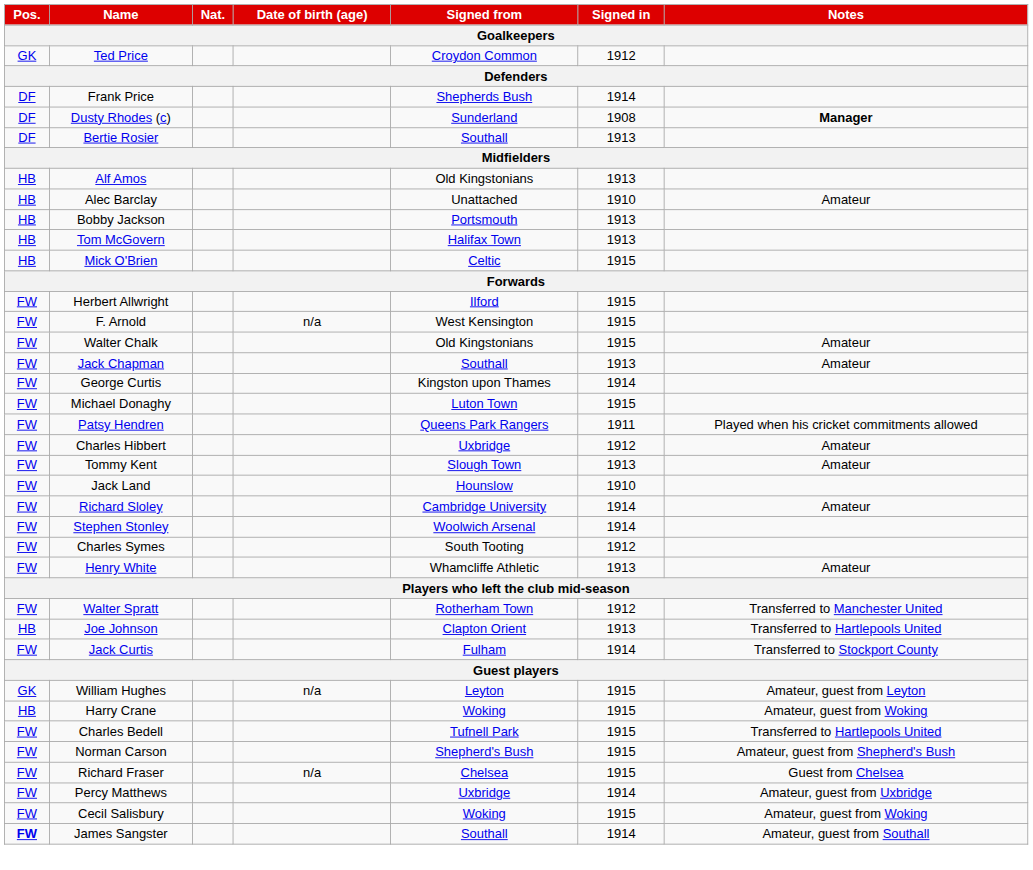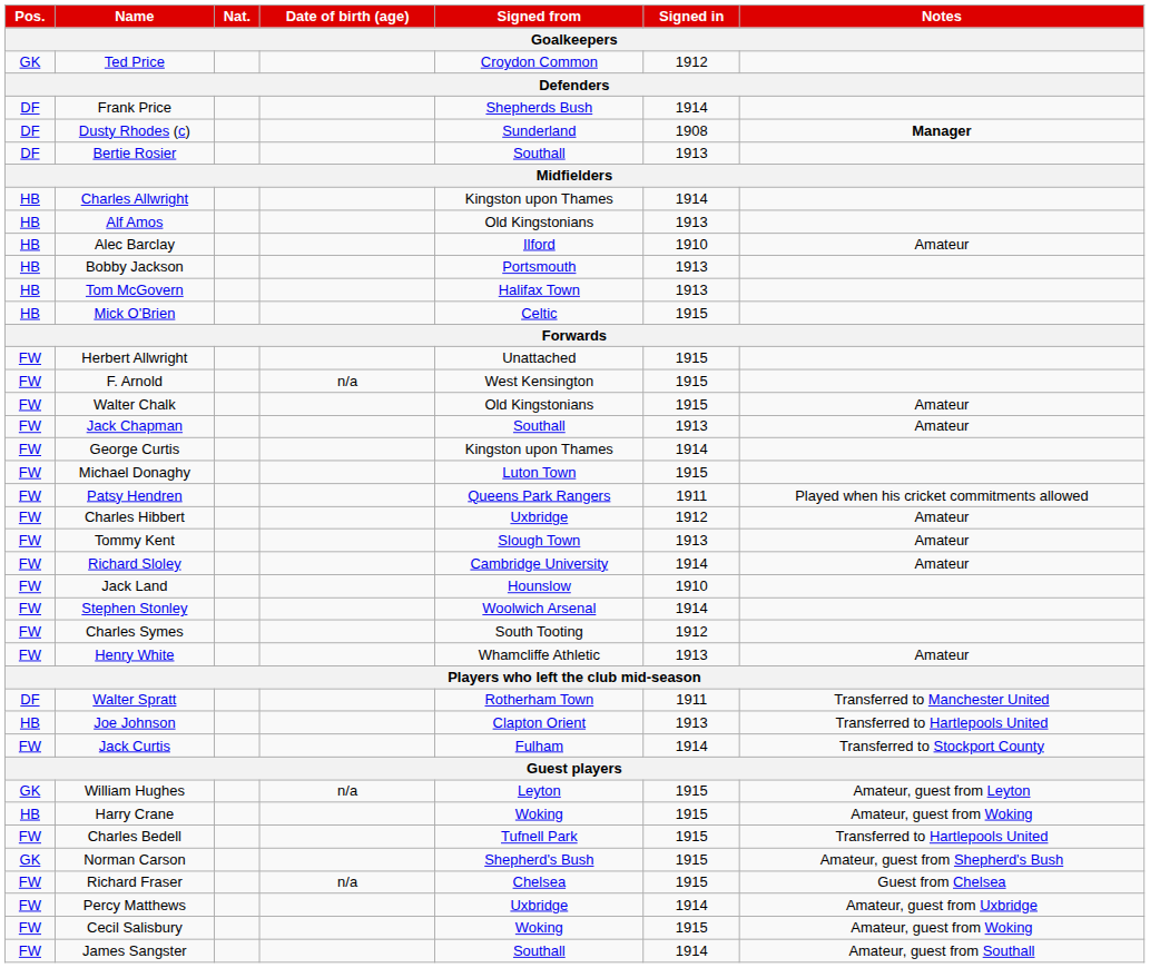 <table class="wikitable"  style="text-align:center; font-size:90%; width:90%;">
 <tr>
 <th style="background:#d00; color:white; text-align:center;">Pos.</th>
 <th style="background:#d00; color:white; text-align:center;">Name</th>
 <th style="background:#d00; color:white; text-align:center;">Nat.</th>
 <th style="background:#d00; color:white; text-align:center;">Date of birth (age)</th>
 <th style="background:#d00; color:white; text-align:center;">Signed from</th>
 <th style="background:#d00; color:white; text-align:center;">Signed in</th>
 <th style="background:#d00; color:white; text-align:center;">Notes</th>
 </tr>
 <tr>
 <th colspan="7">Goalkeepers</th>
 </tr>
 <tr>
 <td><a href='#'>GK</a></td>
 <td><a href='#'>Ted Price</a></td>
 <td></td>
 <td></td>
 <td><a href='#'>Croydon Common</a></td>
 <td>1912</td>
 <td></td>
 </tr>
 <tr>
 <th colspan="7">Defenders</th>
 </tr>
 <tr>
 <td><a href='#'>DF</a></td>
 <td>Frank Price</td>
 <td></td>
 <td></td>
 <td><a href='#'>Shepherds Bush</a></td>
 <td>1914</td>
 <td></td>
 </tr>
 <tr>
 <td><a href='#'>DF</a></td>
 <td><a href='#'>Dusty Rhodes</a> (<a href='#'>c</a>)</td>
 <td></td>
 <td></td>
 <td><a href='#'>Sunderland</a></td>
 <td>1908</td>
 <td><strong>Manager</strong></td>
 </tr>
 <tr>
 <td><a href='#'>DF</a></td>
 <td><a href='#'>Bertie Rosier</a></td>
 <td></td>
 <td></td>
 <td><a href='#'>Southall</a></td>
 <td>1913</td>
 <td></td>
 </tr>
 <tr>
 <th colspan="7">Midfielders</th>
 </tr>
 <tr>
 <td><a href='#'>HB</a></td>
+<td><a href='#'>Charles Allwright</a></td>
+<td></td>
+<td></td>
+<td>Kingston upon Thames</td>
+<td>1914</td>
+<td></td>
+</tr>
+<tr>
+<td><a href='#'>HB</a></td>
 <td><a href='#'>Alf Amos</a></td>
 <td></td>
 <td></td>
 <td>Old Kingstonians</td>
 <td>1913</td>
 <td></td>
 </tr>
 <tr>
 <td><a href='#'>HB</a></td>
 <td>Alec Barclay</td>
 <td></td>
 <td></td>
-<td>Unattached</td>
+<td><a href='#'>Ilford</a></td>
 <td>1910</td>
 <td>Amateur</td>
 </tr>
 <tr>
 <td><a href='#'>HB</a></td>
 <td>Bobby Jackson</td>
 <td></td>
 <td></td>
 <td><a href='#'>Portsmouth</a></td>
 <td>1913</td>
 <td></td>
 </tr>
 <tr>
 <td><a href='#'>HB</a></td>
 <td><a href='#'>Tom McGovern</a></td>
 <td></td>
 <td></td>
 <td><a href='#'>Halifax Town</a></td>
 <td>1913</td>
 <td></td>
 </tr>
 <tr>
 <td><a href='#'>HB</a></td>
 <td><a href='#'>Mick O'Brien</a></td>
 <td></td>
 <td></td>
 <td><a href='#'>Celtic</a></td>
 <td>1915</td>
 <td></td>
 </tr>
 <tr>
 <th colspan="7">Forwards</th>
 </tr>
 <tr>
 <td><a href='#'>FW</a></td>
 <td>Herbert Allwright</td>
 <td></td>
 <td></td>
-<td><a href='#'>Ilford</a></td>
+<td>Unattached</td>
 <td>1915</td>
 <td></td>
 </tr>
 <tr>
 <td><a href='#'>FW</a></td>
 <td>F. Arnold</td>
 <td></td>
 <td>n/a</td>
 <td>West Kensington</td>
 <td>1915</td>
 <td></td>
 </tr>
 <tr>
 <td><a href='#'>FW</a></td>
 <td>Walter Chalk</td>
 <td></td>
 <td></td>
 <td>Old Kingstonians</td>
 <td>1915</td>
 <td>Amateur</td>
 </tr>
 <tr>
 <td><a href='#'>FW</a></td>
 <td><a href='#'>Jack Chapman</a></td>
 <td></td>
 <td></td>
 <td><a href='#'>Southall</a></td>
 <td>1913</td>
 <td>Amateur</td>
 </tr>
 <tr>
 <td><a href='#'>FW</a></td>
 <td>George Curtis</td>
 <td></td>
 <td></td>
 <td>Kingston upon Thames</td>
 <td>1914</td>
 <td></td>
 </tr>
 <tr>
 <td><a href='#'>FW</a></td>
 <td>Michael Donaghy</td>
 <td></td>
 <td></td>
 <td><a href='#'>Luton Town</a></td>
 <td>1915</td>
 <td></td>
 </tr>
 <tr>
 <td><a href='#'>FW</a></td>
 <td><a href='#'>Patsy Hendren</a></td>
 <td></td>
 <td></td>
 <td><a href='#'>Queens Park Rangers</a></td>
 <td>1911</td>
 <td>Played when his cricket commitments allowed</td>
 </tr>
 <tr>
 <td><a href='#'>FW</a></td>
 <td>Charles Hibbert</td>
 <td></td>
 <td></td>
 <td><a href='#'>Uxbridge</a></td>
 <td>1912</td>
 <td>Amateur</td>
 </tr>
 <tr>
 <td><a href='#'>FW</a></td>
 <td>Tommy Kent</td>
 <td></td>
 <td></td>
 <td><a href='#'>Slough Town</a></td>
 <td>1913</td>
 <td>Amateur</td>
 </tr>
 <tr>
 <td><a href='#'>FW</a></td>
+<td><a href='#'>Richard Sloley</a></td>
+<td></td>
+<td></td>
+<td><a href='#'>Cambridge University</a></td>
+<td>1914</td>
+<td>Amateur</td>
+</tr>
+<tr>
+<td><a href='#'>FW</a></td>
 <td>Jack Land</td>
 <td></td>
 <td></td>
 <td><a href='#'>Hounslow</a></td>
 <td>1910</td>
 <td></td>
-</tr>
-<tr>
-<td><a href='#'>FW</a></td>
-<td><a href='#'>Richard Sloley</a></td>
-<td></td>
-<td></td>
-<td><a href='#'>Cambridge University</a></td>
-<td>1914</td>
-<td>Amateur</td>
 </tr>
 <tr>
 <td><a href='#'>FW</a></td>
 <td><a href='#'>Stephen Stonley</a></td>
 <td></td>
 <td></td>
 <td><a href='#'>Woolwich Arsenal</a></td>
 <td>1914</td>
 <td></td>
 </tr>
 <tr>
 <td><a href='#'>FW</a></td>
 <td>Charles Symes</td>
 <td></td>
 <td></td>
 <td>South Tooting</td>
 <td>1912</td>
 <td></td>
 </tr>
 <tr>
 <td><a href='#'>FW</a></td>
 <td><a href='#'>Henry White</a></td>
 <td></td>
 <td></td>
 <td>Whamcliffe Athletic</td>
 <td>1913</td>
 <td>Amateur</td>
 </tr>
 <tr>
 <th colspan="7">Players who left the club mid-season</th>
 </tr>
 <tr>
-<td><a href='#'>FW</a></td>
+<td><a href='#'>DF</a></td>
 <td><a href='#'>Walter Spratt</a></td>
 <td></td>
 <td></td>
 <td><a href='#'>Rotherham Town</a></td>
-<td>1912</td>
+<td>1911</td>
 <td>Transferred to <a href='#'>Manchester United</a></td>
 </tr>
 <tr>
 <td><a href='#'>HB</a></td>
 <td><a href='#'>Joe Johnson</a></td>
 <td></td>
 <td></td>
 <td><a href='#'>Clapton Orient</a></td>
 <td>1913</td>
 <td>Transferred to <a href='#'>Hartlepools United</a></td>
 </tr>
 <tr>
 <td><a href='#'>FW</a></td>
 <td><a href='#'>Jack Curtis</a></td>
 <td></td>
 <td></td>
 <td><a href='#'>Fulham</a></td>
 <td>1914</td>
 <td>Transferred to <a href='#'>Stockport County</a></td>
 </tr>
 <tr>
 <th colspan="7">Guest players</th>
 </tr>
 <tr>
 <td><a href='#'>GK</a></td>
 <td>William Hughes</td>
 <td></td>
 <td>n/a</td>
 <td><a href='#'>Leyton</a></td>
 <td>1915</td>
 <td>Amateur, guest from <a href='#'>Leyton</a></td>
 </tr>
 <tr>
 <td><a href='#'>HB</a></td>
 <td>Harry Crane</td>
 <td></td>
 <td></td>
 <td><a href='#'>Woking</a></td>
 <td>1915</td>
 <td>Amateur, guest from <a href='#'>Woking</a></td>
 </tr>
 <tr>
 <td><a href='#'>FW</a></td>
 <td>Charles Bedell</td>
 <td></td>
 <td></td>
 <td><a href='#'>Tufnell Park</a></td>
 <td>1915</td>
 <td>Transferred to <a href='#'>Hartlepools United</a></td>
 </tr>
 <tr>
-<td><a href='#'>FW</a></td>
+<td><a href='#'>GK</a></td>
 <td>Norman Carson</td>
 <td></td>
 <td></td>
 <td><a href='#'>Shepherd's Bush</a></td>
 <td>1915</td>
 <td>Amateur, guest from <a href='#'>Shepherd's Bush</a></td>
 </tr>
 <tr>
 <td><a href='#'>FW</a></td>
 <td>Richard Fraser</td>
 <td></td>
 <td>n/a</td>
 <td><a href='#'>Chelsea</a></td>
 <td>1915</td>
 <td>Guest from <a href='#'>Chelsea</a></td>
 </tr>
 <tr>
 <td><a href='#'>FW</a></td>
 <td>Percy Matthews</td>
 <td></td>
 <td></td>
 <td><a href='#'>Uxbridge</a></td>
 <td>1914</td>
 <td>Amateur, guest from <a href='#'>Uxbridge</a></td>
 </tr>
 <tr>
 <td><a href='#'>FW</a></td>
 <td>Cecil Salisbury</td>
 <td></td>
 <td></td>
 <td><a href='#'>Woking</a></td>
 <td>1915</td>
 <td>Amateur, guest from <a href='#'>Woking</a></td>
 </tr>
 <tr>
-<td><strong><a href='#'>FW</a></strong></td>
+<td><a href='#'>FW</a></td>
 <td>James Sangster</td>
 <td></td>
 <td></td>
 <td><a href='#'>Southall</a></td>
 <td>1914</td>
 <td>Amateur, guest from <a href='#'>Southall</a></td>
 </tr>
 </table>
